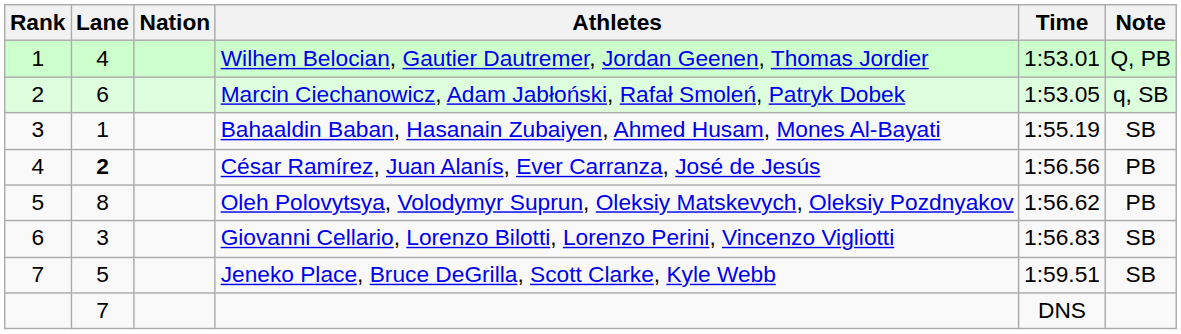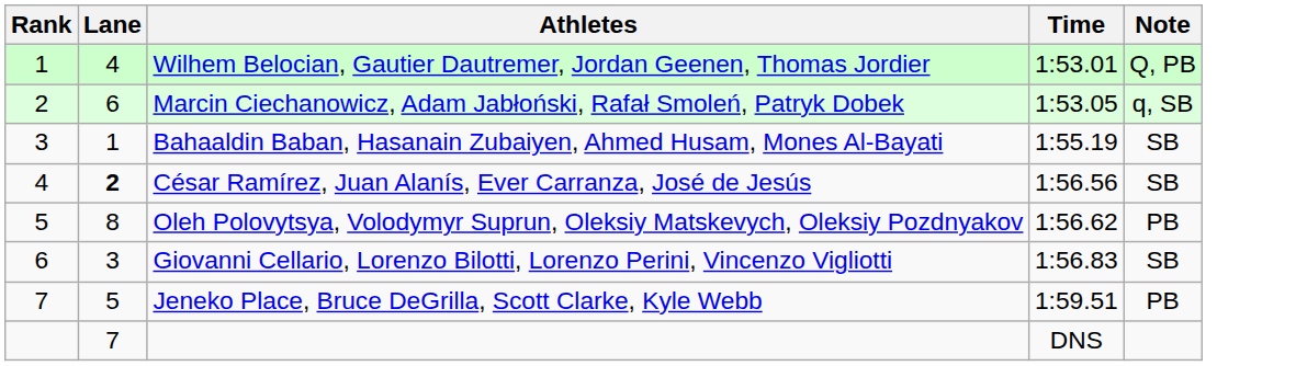 <table class="wikitable sortable" style="text-align:center">
 <tr>
 <th>Rank</th>
 <th>Lane</th>
-<th>Nation</th>
 <th>Athletes</th>
 <th>Time</th>
 <th>Note</th>
 </tr>
 <tr bgcolor=ccffcc>
 <td>1</td>
 <td>4</td>
-<td align=left></td>
 <td align=left><a href='#'>Wilhem Belocian</a>, <a href='#'>Gautier Dautremer</a>, <a href='#'>Jordan Geenen</a>, <a href='#'>Thomas Jordier</a></td>
 <td>1:53.01</td>
 <td>Q, PB</td>
 </tr>
 <tr bgcolor=ddffdd>
 <td>2</td>
 <td>6</td>
-<td align=left></td>
 <td align=left><a href='#'>Marcin Ciechanowicz</a>, <a href='#'>Adam Jabłoński</a>, <a href='#'>Rafał Smoleń</a>, <a href='#'>Patryk Dobek</a></td>
 <td>1:53.05</td>
 <td>q, SB</td>
 </tr>
 <tr>
 <td>3</td>
 <td>1</td>
-<td align=left></td>
 <td align=left><a href='#'>Bahaaldin Baban</a>, <a href='#'>Hasanain Zubaiyen</a>, <a href='#'>Ahmed Husam</a>, <a href='#'>Mones Al-Bayati</a></td>
 <td>1:55.19</td>
 <td>SB</td>
 </tr>
 <tr>
 <td>4</td>
 <td><strong>2</strong></td>
-<td align=left></td>
 <td align=left><a href='#'>César Ramírez</a>, <a href='#'>Juan Alanís</a>, <a href='#'>Ever Carranza</a>, <a href='#'>José de Jesús</a></td>
 <td>1:56.56</td>
-<td>PB</td>
+<td>SB</td>
 </tr>
 <tr>
 <td>5</td>
 <td>8</td>
-<td align=left></td>
 <td align=left><a href='#'>Oleh Polovytsya</a>, <a href='#'>Volodymyr Suprun</a>, <a href='#'>Oleksiy Matskevych</a>, <a href='#'>Oleksiy Pozdnyakov</a></td>
 <td>1:56.62</td>
 <td>PB</td>
 </tr>
 <tr>
 <td>6</td>
 <td>3</td>
-<td align=left></td>
 <td align=left><a href='#'>Giovanni Cellario</a>, <a href='#'>Lorenzo Bilotti</a>, <a href='#'>Lorenzo Perini</a>, <a href='#'>Vincenzo Vigliotti</a></td>
 <td>1:56.83</td>
 <td>SB</td>
 </tr>
 <tr>
 <td>7</td>
 <td>5</td>
-<td align=left></td>
 <td align=left><a href='#'>Jeneko Place</a>, <a href='#'>Bruce DeGrilla</a>, <a href='#'>Scott Clarke</a>, <a href='#'>Kyle Webb</a></td>
 <td>1:59.51</td>
-<td>SB</td>
+<td>PB</td>
 </tr>
 <tr>
 <td></td>
 <td>7</td>
-<td align=left></td>
 <td></td>
 <td>DNS</td>
 <td></td>
 </tr>
 </table>
